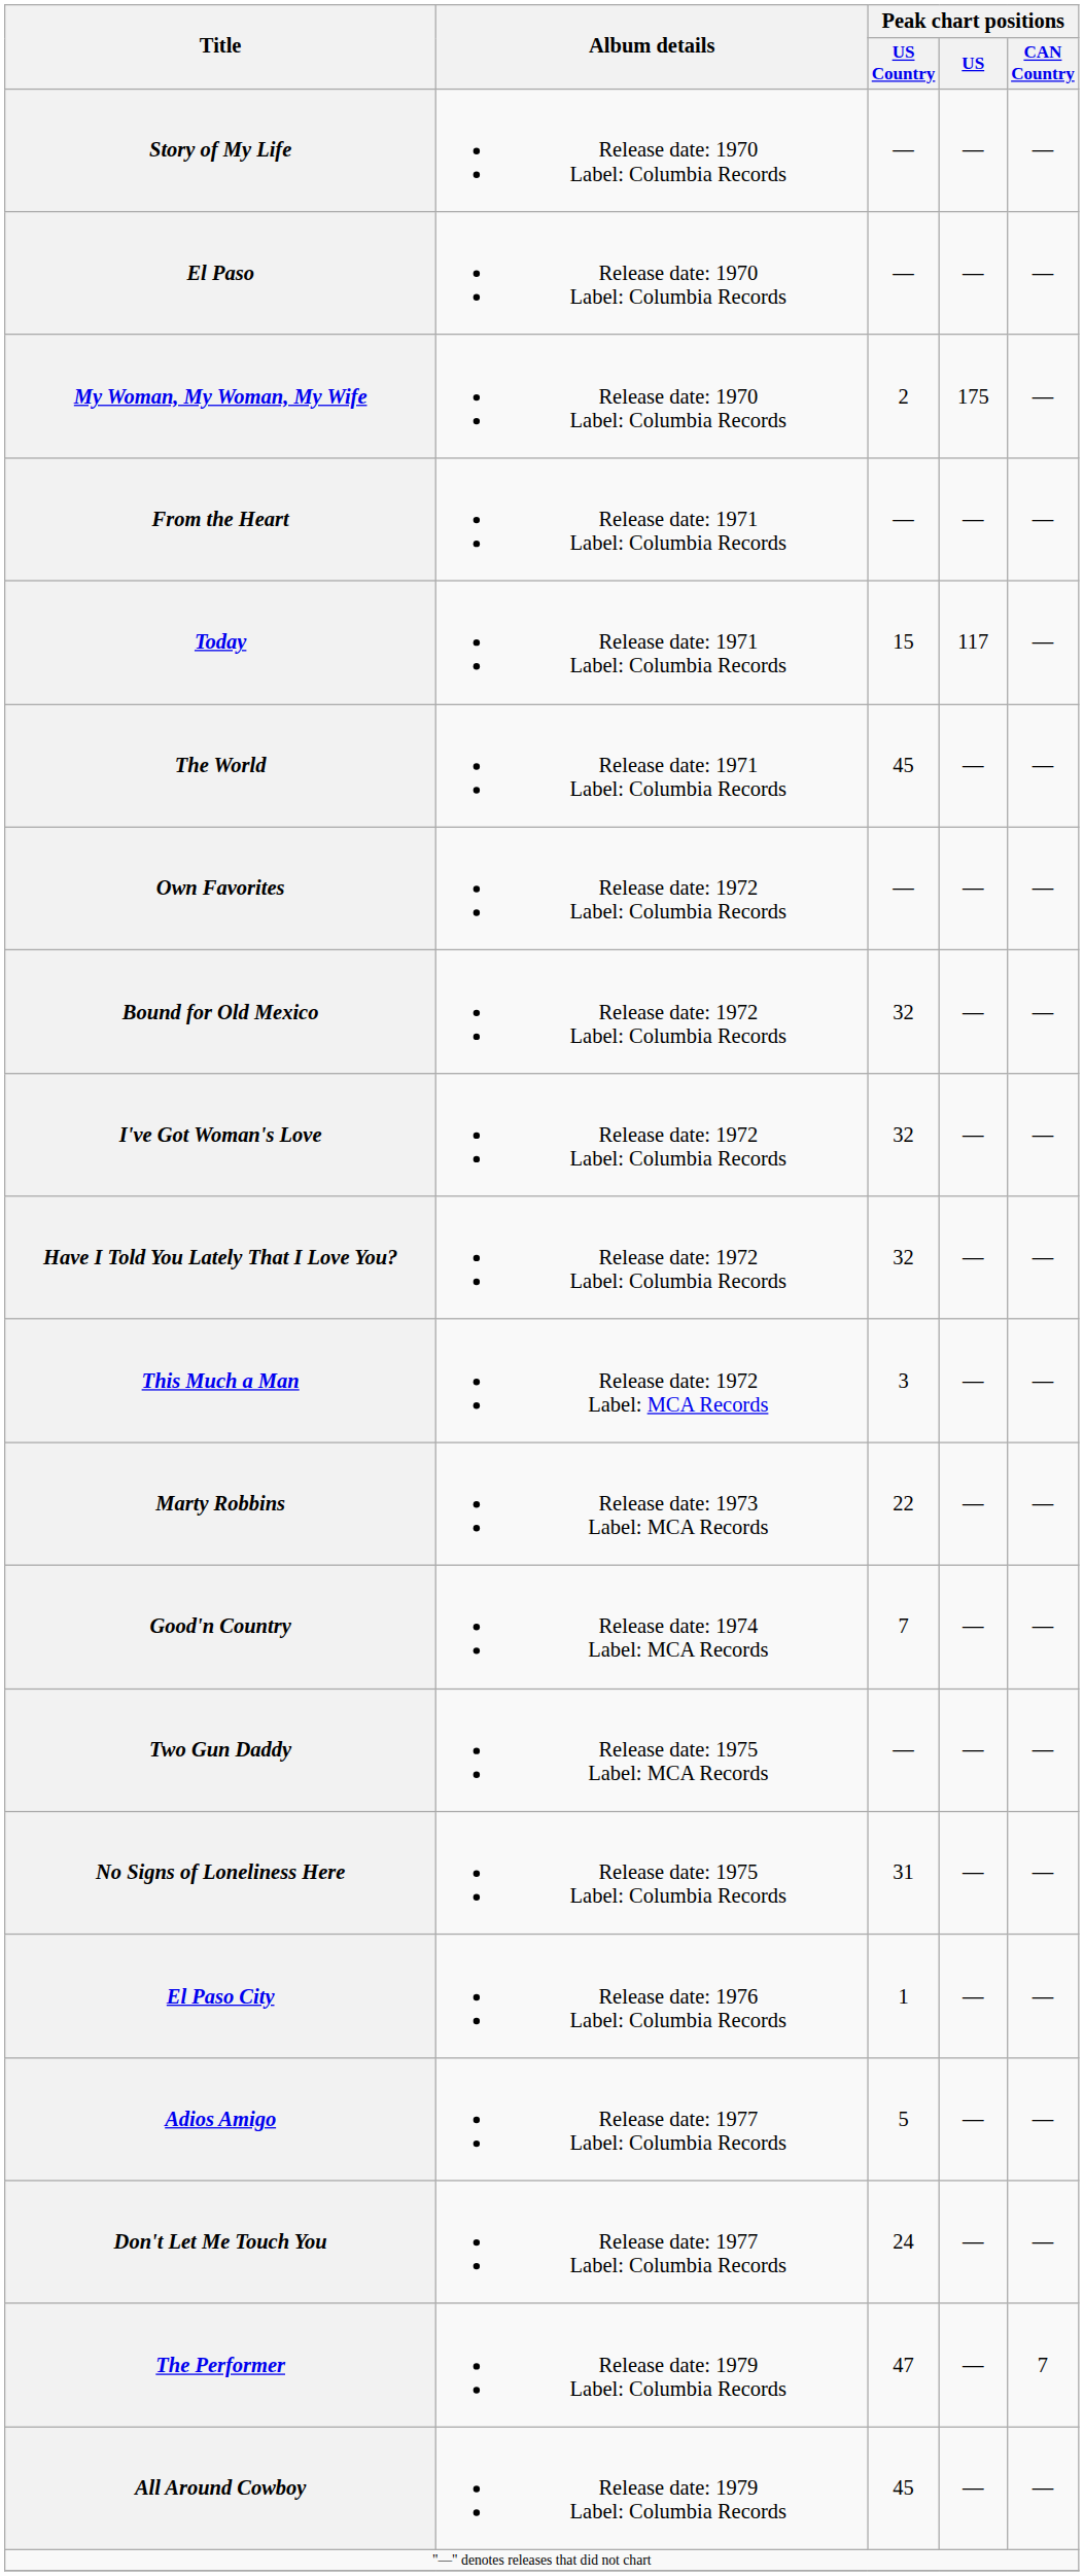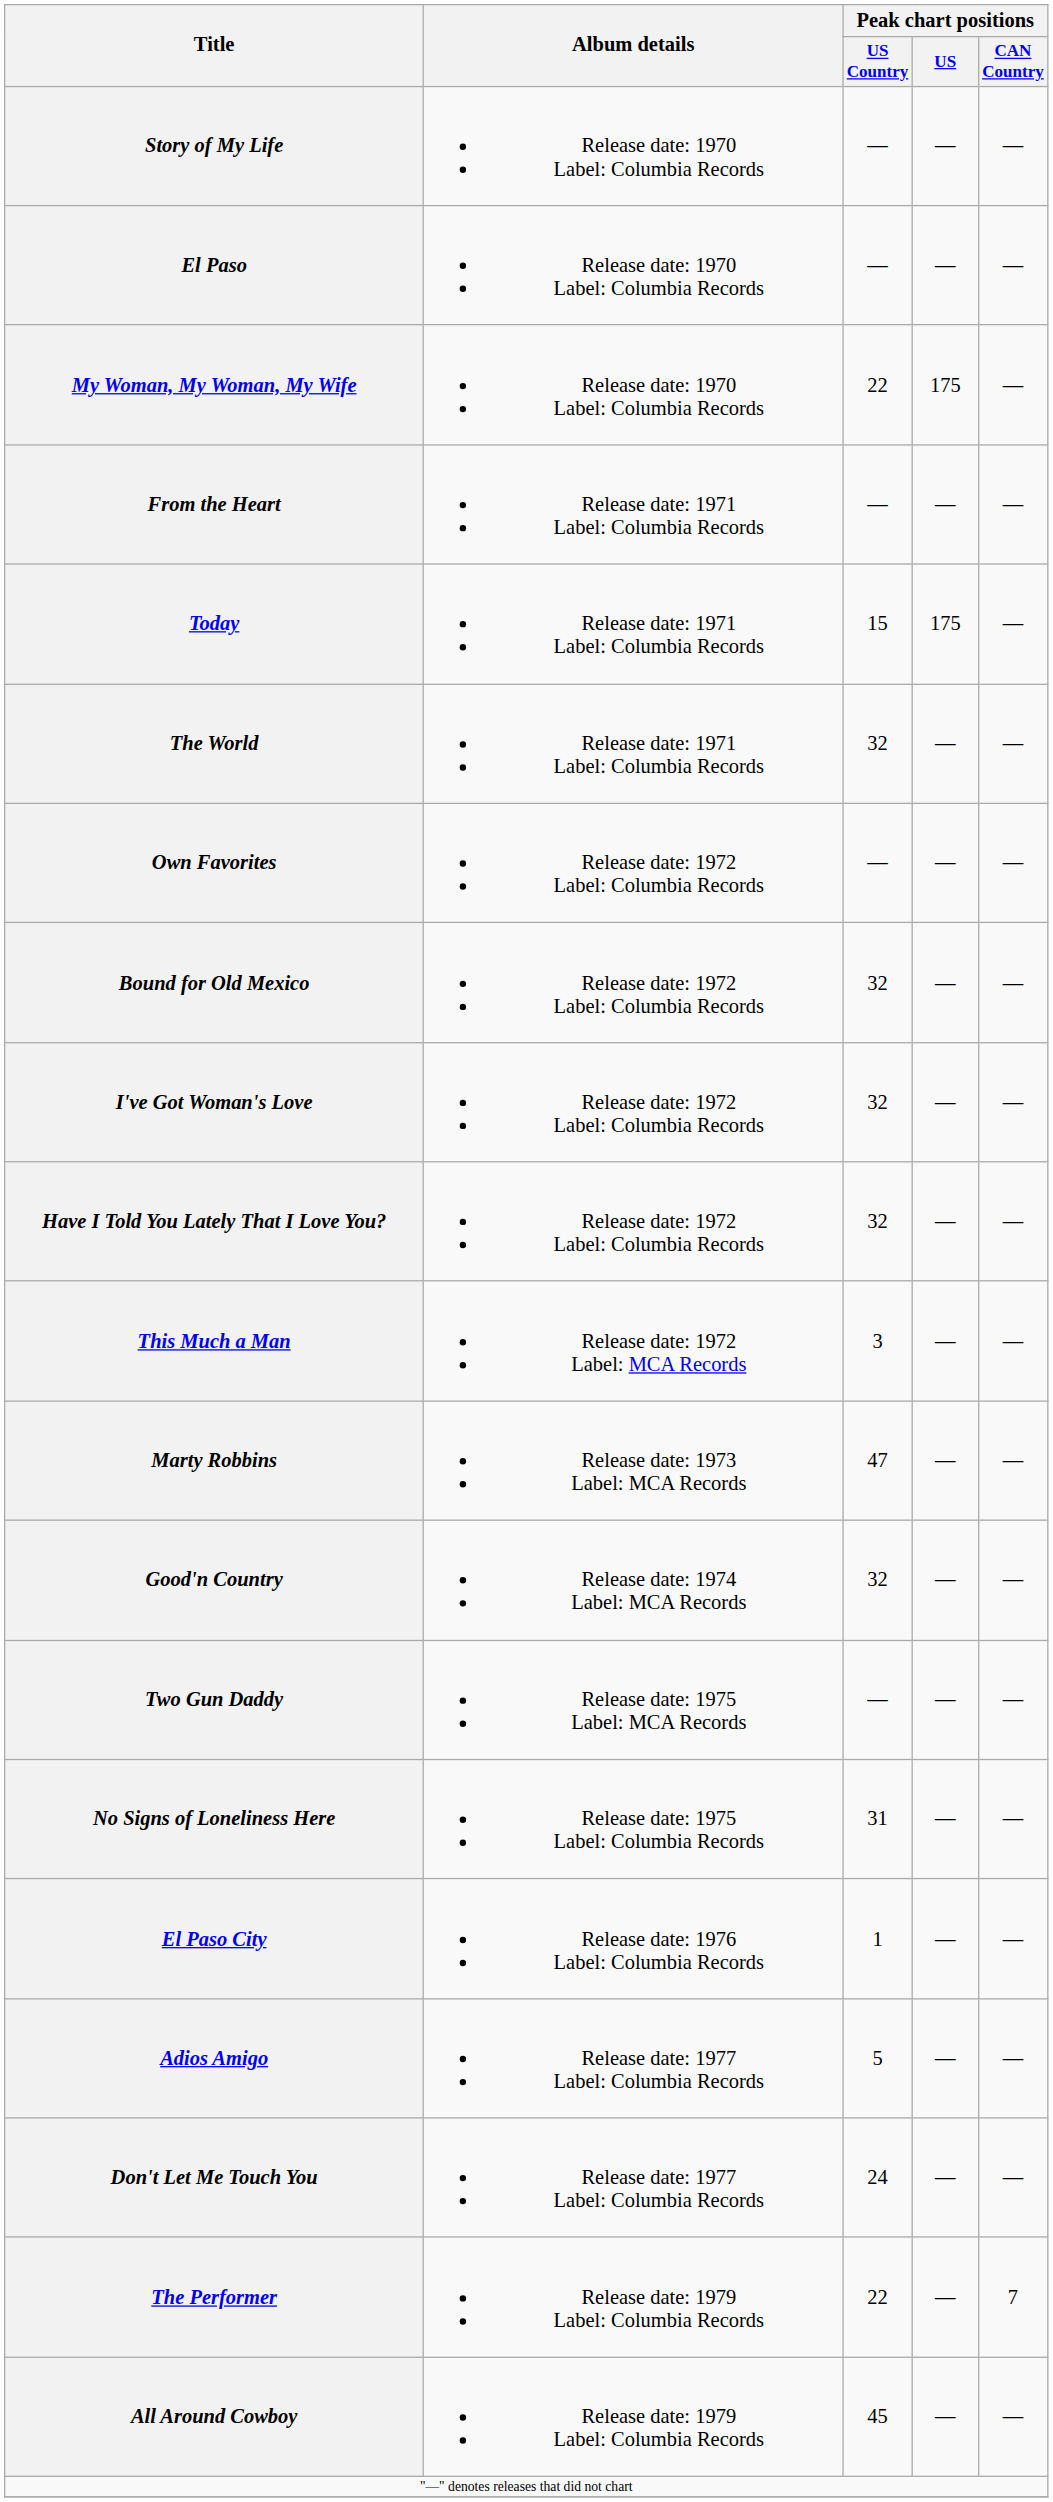 <table class="wikitable plainrowheaders" style="text-align:center;">
 <tr>
 <th rowspan="2" style="width:20em;">Title</th>
 <th rowspan="2" style="width:20em;">Album details</th>
 <th colspan="3">Peak chart positions</th>
 </tr>
 <tr style="font-size:smaller;">
 <th width="45"><a href='#'>US Country</a><br></th>
 <th width="45"><a href='#'>US</a><br></th>
 <th width="45"><a href='#'>CAN Country</a><br></th>
 </tr>
 <tr>
 <th scope="row"><em>Story of My Life</em></th>
 <td><br><ul><li>Release date: 1970</li><li>Label: Columbia Records</li></ul></td>
 <td>—</td>
 <td>—</td>
 <td>—</td>
 </tr>
 <tr>
 <th scope="row"><em>El Paso</em></th>
 <td><br><ul><li>Release date: 1970</li><li>Label: Columbia Records</li></ul></td>
 <td>—</td>
 <td>—</td>
 <td>—</td>
 </tr>
 <tr>
 <th scope="row"><em><a href='#'>My Woman, My Woman, My Wife</a></em></th>
 <td><br><ul><li>Release date: 1970</li><li>Label: Columbia Records</li></ul></td>
-<td>2</td>
+<td>22</td>
 <td>175</td>
 <td>—</td>
 </tr>
 <tr>
 <th scope="row"><em>From the Heart</em></th>
 <td><br><ul><li>Release date: 1971</li><li>Label: Columbia Records</li></ul></td>
 <td>—</td>
 <td>—</td>
 <td>—</td>
 </tr>
 <tr>
 <th scope="row"><em><a href='#'>Today</a></em></th>
 <td><br><ul><li>Release date: 1971</li><li>Label: Columbia Records</li></ul></td>
 <td>15</td>
-<td>117</td>
+<td>175</td>
 <td>—</td>
 </tr>
 <tr>
 <th scope="row"><em>The World</em></th>
 <td><br><ul><li>Release date: 1971</li><li>Label: Columbia Records</li></ul></td>
-<td>45</td>
+<td>32</td>
 <td>—</td>
 <td>—</td>
 </tr>
 <tr>
 <th scope="row"><em>Own Favorites</em></th>
 <td><br><ul><li>Release date: 1972</li><li>Label: Columbia Records</li></ul></td>
 <td>—</td>
 <td>—</td>
 <td>—</td>
 </tr>
 <tr>
 <th scope="row"><em>Bound for Old Mexico</em></th>
 <td><br><ul><li>Release date: 1972</li><li>Label: Columbia Records</li></ul></td>
 <td>32</td>
 <td>—</td>
 <td>—</td>
 </tr>
 <tr>
 <th scope="row"><em>I've Got Woman's Love</em></th>
 <td><br><ul><li>Release date: 1972</li><li>Label: Columbia Records</li></ul></td>
 <td>32</td>
 <td>—</td>
 <td>—</td>
 </tr>
 <tr>
 <th scope="row"><em>Have I Told You Lately That I Love You?</em></th>
 <td><br><ul><li>Release date: 1972</li><li>Label: Columbia Records</li></ul></td>
 <td>32</td>
 <td>—</td>
 <td>—</td>
 </tr>
 <tr>
 <th scope="row"><em><a href='#'>This Much a Man</a></em></th>
 <td><br><ul><li>Release date: 1972</li><li>Label: <a href='#'>MCA Records</a></li></ul></td>
 <td>3</td>
 <td>—</td>
 <td>—</td>
 </tr>
 <tr>
 <th scope="row"><em>Marty Robbins</em></th>
 <td><br><ul><li>Release date: 1973</li><li>Label: MCA Records</li></ul></td>
-<td>22</td>
+<td>47</td>
 <td>—</td>
 <td>—</td>
 </tr>
 <tr>
 <th scope="row"><em>Good'n Country</em></th>
 <td><br><ul><li>Release date: 1974</li><li>Label: MCA Records</li></ul></td>
-<td>7</td>
+<td>32</td>
 <td>—</td>
 <td>—</td>
 </tr>
 <tr>
 <th scope="row"><em>Two Gun Daddy</em></th>
 <td><br><ul><li>Release date: 1975</li><li>Label: MCA Records</li></ul></td>
 <td>—</td>
 <td>—</td>
 <td>—</td>
 </tr>
 <tr>
 <th scope="row"><em>No Signs of Loneliness Here</em></th>
 <td><br><ul><li>Release date: 1975</li><li>Label: Columbia Records</li></ul></td>
 <td>31</td>
 <td>—</td>
 <td>—</td>
 </tr>
 <tr>
 <th scope="row"><em><a href='#'>El Paso City</a></em></th>
 <td><br><ul><li>Release date: 1976</li><li>Label: Columbia Records</li></ul></td>
 <td>1</td>
 <td>—</td>
 <td>—</td>
 </tr>
 <tr>
 <th scope="row"><em><a href='#'>Adios Amigo</a></em></th>
 <td><br><ul><li>Release date: 1977</li><li>Label: Columbia Records</li></ul></td>
 <td>5</td>
 <td>—</td>
 <td>—</td>
 </tr>
 <tr>
 <th scope="row"><em>Don't Let Me Touch You</em></th>
 <td><br><ul><li>Release date: 1977</li><li>Label: Columbia Records</li></ul></td>
 <td>24</td>
 <td>—</td>
 <td>—</td>
 </tr>
 <tr>
 <th scope="row"><em><a href='#'>The Performer</a></em></th>
 <td><br><ul><li>Release date: 1979</li><li>Label: Columbia Records</li></ul></td>
-<td>47</td>
+<td>22</td>
 <td>—</td>
 <td>7</td>
 </tr>
 <tr>
 <th scope="row"><em>All Around Cowboy</em></th>
 <td><br><ul><li>Release date: 1979</li><li>Label: Columbia Records</li></ul></td>
 <td>45</td>
 <td>—</td>
 <td>—</td>
 </tr>
 <tr>
 <td colspan="5" style="font-size:8pt">"—" denotes releases that did not chart</td>
 </tr>
 <tr>
 </tr>
 </table>
